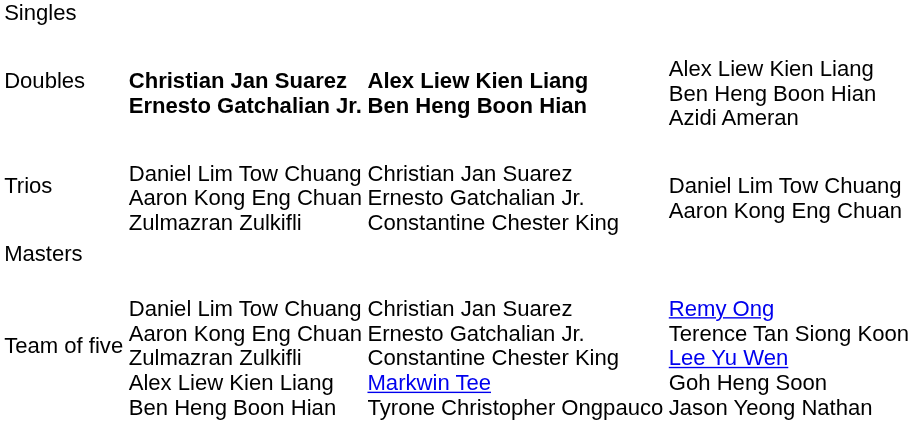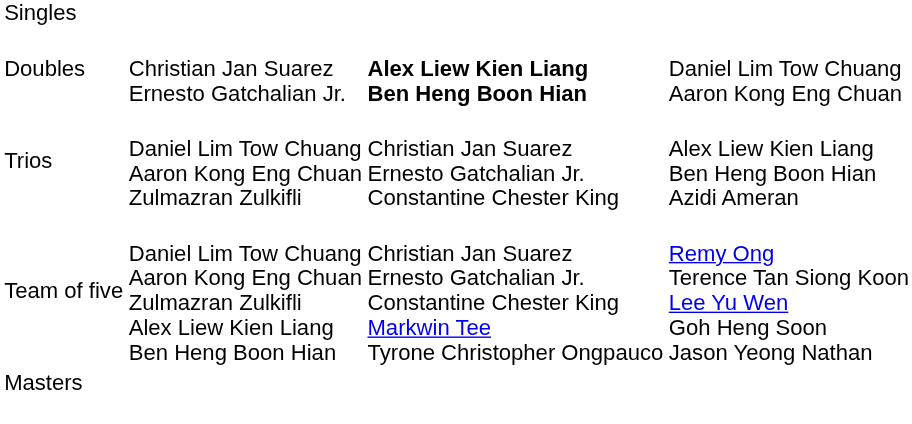 <table>
 <tr>
 <td>Singles</td>
 <td></td>
 <td></td>
 <td></td>
 </tr>
 <tr>
 <td>Doubles</td>
-<td><strong> <br> Christian Jan Suarez <br> Ernesto Gatchalian Jr.</strong></td>
+<td> <br> Christian Jan Suarez <br> Ernesto Gatchalian Jr.</td>
 <td><strong> <br> Alex Liew Kien Liang <br> Ben Heng Boon Hian</strong></td>
-<td> <br> Alex Liew Kien Liang <br> Ben Heng Boon Hian <br> Azidi Ameran</td>
+<td> <br> Daniel Lim Tow Chuang <br> Aaron Kong Eng Chuan</td>
 </tr>
 <tr>
 <td>Trios</td>
 <td nowrap> <br> Daniel Lim Tow Chuang <br> Aaron Kong Eng Chuan <br> Zulmazran Zulkifli</td>
 <td> <br> Christian Jan Suarez <br> Ernesto Gatchalian Jr. <br> Constantine Chester King</td>
-<td> <br> Daniel Lim Tow Chuang <br> Aaron Kong Eng Chuan</td>
+<td> <br> Alex Liew Kien Liang <br> Ben Heng Boon Hian <br> Azidi Ameran</td>
+</tr>
+<tr>
+<td>Team of five</td>
+<td> <br> Daniel Lim Tow Chuang <br> Aaron Kong Eng Chuan <br> Zulmazran Zulkifli <br> Alex Liew Kien Liang <br> Ben Heng Boon Hian</td>
+<td nowrap> <br> Christian Jan Suarez <br> Ernesto Gatchalian Jr. <br> Constantine Chester King <br> <a href='#'>Markwin Tee</a> <br> Tyrone Christopher Ongpauco</td>
+<td nowrap> <br> <a href='#'>Remy Ong</a> <br> Terence Tan Siong Koon <br> <a href='#'>Lee Yu Wen</a> <br> Goh Heng Soon <br> Jason Yeong Nathan</td>
 </tr>
 <tr>
 <td>Masters</td>
 <td></td>
 <td></td>
 <td></td>
 </tr>
-<tr>
-<td>Team of five</td>
-<td> <br> Daniel Lim Tow Chuang <br> Aaron Kong Eng Chuan <br> Zulmazran Zulkifli <br> Alex Liew Kien Liang <br> Ben Heng Boon Hian</td>
-<td nowrap> <br> Christian Jan Suarez <br> Ernesto Gatchalian Jr. <br> Constantine Chester King <br> <a href='#'>Markwin Tee</a> <br> Tyrone Christopher Ongpauco</td>
-<td nowrap> <br> <a href='#'>Remy Ong</a> <br> Terence Tan Siong Koon <br> <a href='#'>Lee Yu Wen</a> <br> Goh Heng Soon <br> Jason Yeong Nathan</td>
-</tr>
 </table>
